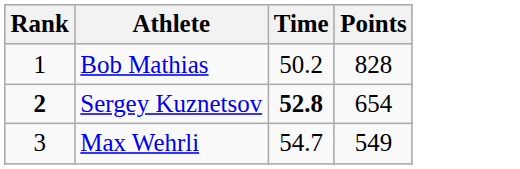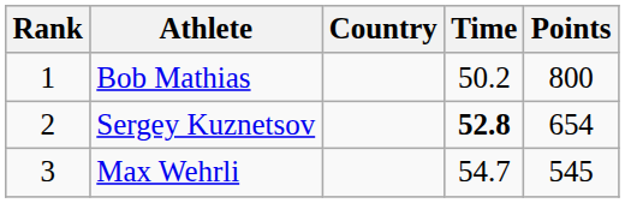 <table class="wikitable sortable" style="text-align:center">
 <tr>
 <th>Rank</th>
 <th>Athlete</th>
+<th>Country</th>
 <th>Time</th>
 <th>Points</th>
 </tr>
 <tr>
 <td>1</td>
 <td align=left><a href='#'>Bob Mathias</a></td>
+<td align=left></td>
 <td>50.2</td>
-<td>828</td>
+<td>800</td>
 </tr>
 <tr>
-<td><strong>2</strong></td>
+<td>2</td>
 <td align=left><a href='#'>Sergey Kuznetsov</a></td>
+<td align=left></td>
 <td><strong>52.8</strong></td>
 <td>654</td>
 </tr>
 <tr>
 <td>3</td>
 <td align=left><a href='#'>Max Wehrli</a></td>
+<td align=left></td>
 <td>54.7</td>
-<td>549</td>
+<td>545</td>
 </tr>
 </table>
